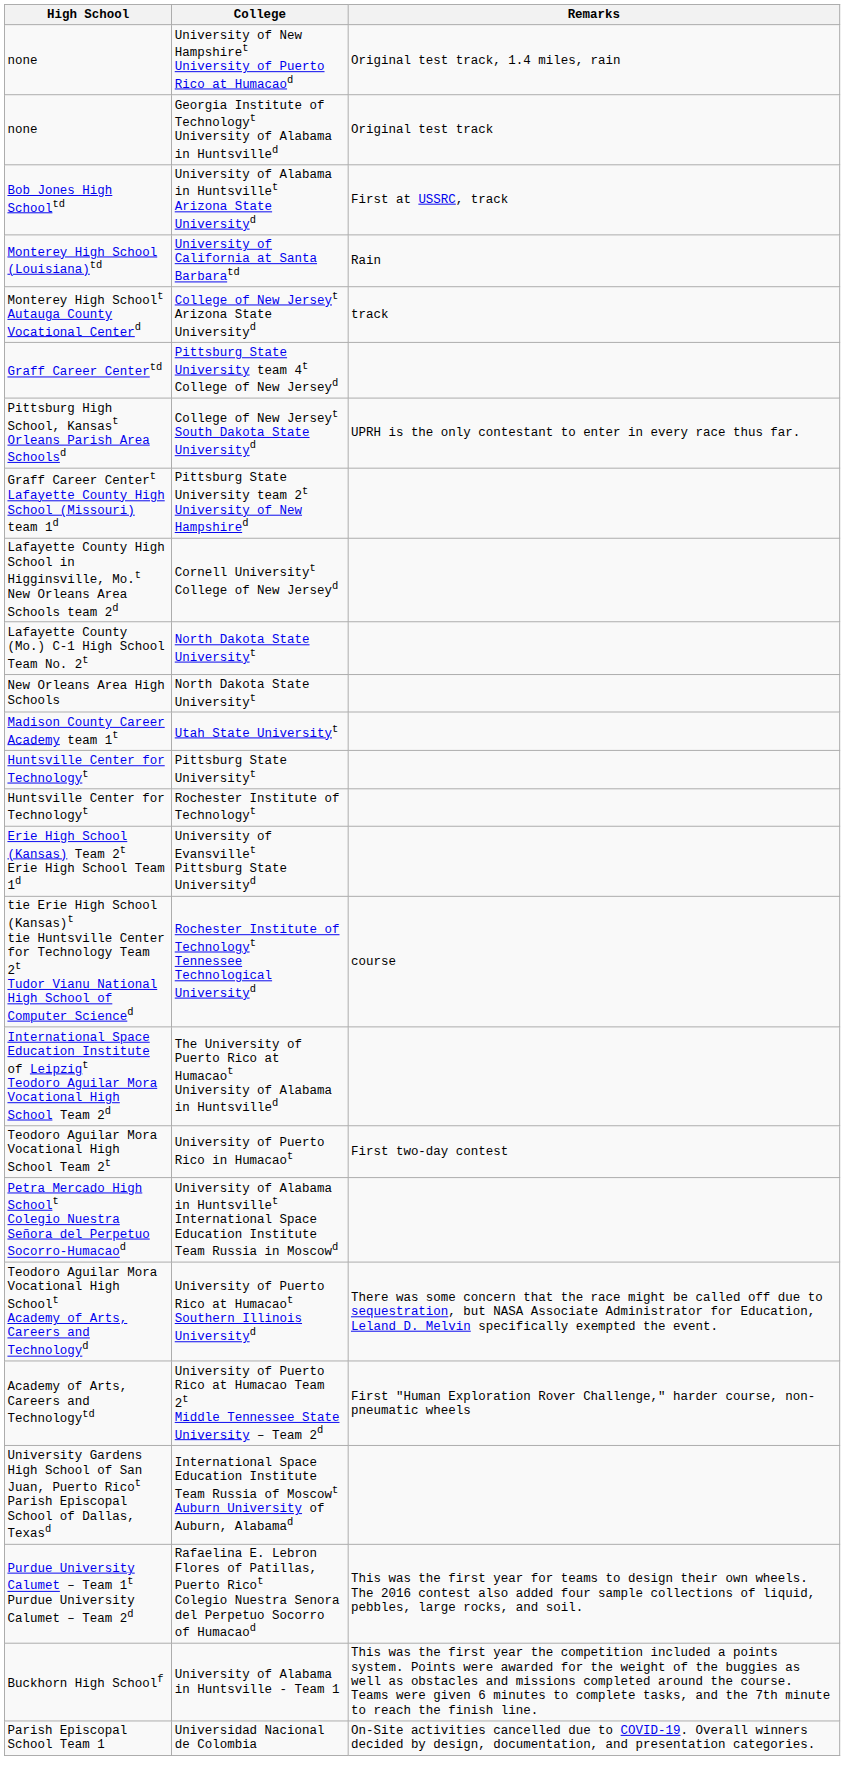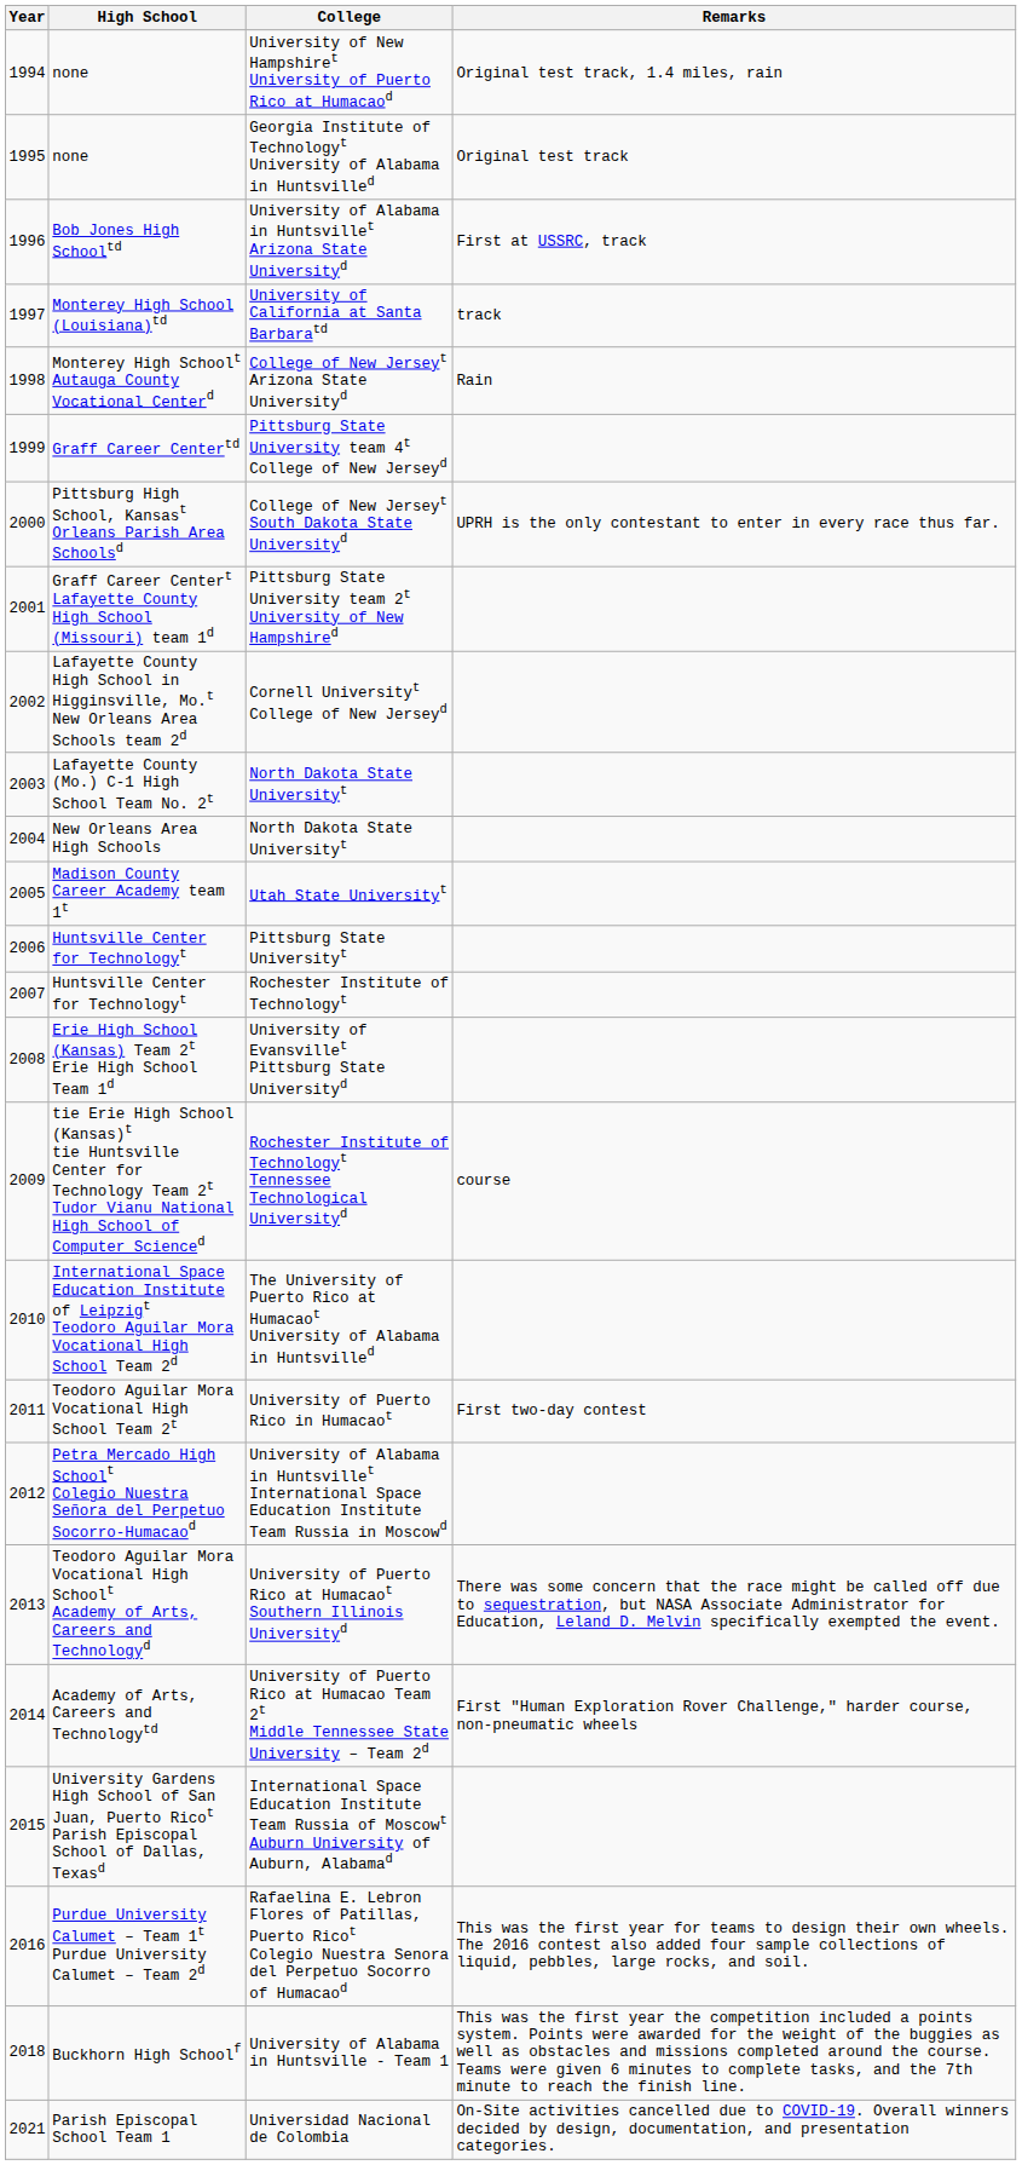 <table class="wikitable">
 <tr>
+<th>Year</th>
 <th>High School</th>
 <th>College</th>
 <th>Remarks</th>
 </tr>
 <tr>
+<td>1994</td>
 <td>none</td>
 <td>University of New Hampshire<sup>t</sup><br><a href='#'>University of Puerto Rico at Humacao</a><sup>d</sup></td>
 <td>Original test track, 1.4 miles, rain</td>
 </tr>
 <tr>
+<td>1995</td>
 <td>none</td>
 <td>Georgia Institute of Technology<sup>t</sup><br>University of Alabama in Huntsville<sup>d</sup></td>
 <td>Original test track</td>
 </tr>
 <tr>
+<td>1996</td>
 <td><a href='#'>Bob Jones High School</a><sup>td</sup></td>
 <td>University of Alabama in Huntsville<sup>t</sup><br><a href='#'>Arizona State University</a><sup>d</sup></td>
 <td>First at <a href='#'>USSRC</a>,  track</td>
 </tr>
 <tr>
+<td>1997</td>
 <td><a href='#'>Monterey High School (Louisiana)</a><sup>td</sup></td>
 <td><a href='#'>University of California at Santa Barbara</a><sup>td</sup></td>
+<td> track</td>
+</tr>
+<tr>
+<td>1998</td>
+<td>Monterey High School<sup>t</sup><br><a href='#'>Autauga County Vocational Center</a><sup>d</sup></td>
+<td><a href='#'>College of New Jersey</a><sup>t</sup><br>Arizona State University<sup>d</sup></td>
 <td>Rain</td>
 </tr>
 <tr>
-<td>Monterey High School<sup>t</sup><br><a href='#'>Autauga County Vocational Center</a><sup>d</sup></td>
-<td><a href='#'>College of New Jersey</a><sup>t</sup><br>Arizona State University<sup>d</sup></td>
-<td> track</td>
-</tr>
-<tr>
+<td>1999</td>
 <td><a href='#'>Graff Career Center</a><sup>td</sup></td>
 <td><a href='#'>Pittsburg State University</a> team 4<sup>t</sup><br>College of New Jersey<sup>d</sup></td>
 <td></td>
 </tr>
 <tr>
+<td>2000</td>
 <td>Pittsburg High School, Kansas<sup>t</sup><br><a href='#'>Orleans Parish Area Schools</a><sup>d</sup></td>
 <td>College of New Jersey<sup>t</sup><br><a href='#'>South Dakota State University</a><sup>d</sup></td>
 <td>UPRH is the only contestant to enter in every race thus far.</td>
 </tr>
 <tr>
+<td>2001</td>
 <td>Graff Career Center<sup>t</sup><br><a href='#'>Lafayette County High School (Missouri)</a> team 1<sup>d</sup></td>
 <td>Pittsburg State University team 2<sup>t</sup><br><a href='#'>University of New Hampshire</a><sup>d</sup></td>
 <td></td>
 </tr>
 <tr>
+<td>2002</td>
 <td>Lafayette County High School in Higginsville, Mo.<sup>t</sup><br>New Orleans Area Schools team 2<sup>d</sup></td>
 <td>Cornell University<sup>t</sup><br>College of New Jersey<sup>d</sup></td>
 <td></td>
 </tr>
 <tr>
+<td>2003</td>
 <td>Lafayette County (Mo.) C-1 High School Team No. 2<sup>t</sup></td>
 <td><a href='#'>North Dakota State University</a><sup>t</sup></td>
 <td></td>
 </tr>
 <tr>
+<td>2004</td>
 <td>New Orleans Area High Schools</td>
 <td>North Dakota State University<sup>t</sup></td>
 <td></td>
 </tr>
 <tr>
+<td>2005</td>
 <td><a href='#'>Madison County Career Academy</a> team 1<sup>t</sup></td>
 <td><a href='#'>Utah State University</a><sup>t</sup></td>
 <td></td>
 </tr>
 <tr>
+<td>2006</td>
 <td><a href='#'>Huntsville Center for Technology</a><sup>t</sup></td>
 <td>Pittsburg State University<sup>t</sup></td>
 <td></td>
 </tr>
 <tr>
+<td>2007</td>
 <td>Huntsville Center for Technology<sup>t</sup></td>
 <td>Rochester Institute of Technology<sup>t</sup></td>
 <td></td>
 </tr>
 <tr>
+<td>2008</td>
 <td><a href='#'>Erie High School (Kansas)</a> Team 2<sup>t</sup><br>Erie High School Team 1<sup>d</sup></td>
 <td>University of Evansville<sup>t</sup><br>Pittsburg State University<sup>d</sup></td>
 <td></td>
 </tr>
 <tr>
+<td>2009</td>
 <td>tie Erie High School (Kansas)<sup>t</sup><br>tie Huntsville Center for Technology Team 2<sup>t</sup><br><a href='#'>Tudor Vianu National High School of Computer Science</a><sup>d</sup></td>
 <td><a href='#'>Rochester Institute of Technology</a><sup>t</sup><br><a href='#'>Tennessee Technological University</a><sup>d</sup></td>
 <td> course</td>
 </tr>
 <tr>
+<td>2010</td>
 <td><a href='#'>International Space Education Institute</a> of <a href='#'>Leipzig</a><sup>t</sup><br><a href='#'>Teodoro Aguilar Mora Vocational High School</a> Team 2<sup>d</sup></td>
 <td>The University of Puerto Rico at Humacao<sup>t</sup><br>University of Alabama in Huntsville<sup>d</sup></td>
 <td></td>
 </tr>
 <tr>
+<td>2011</td>
 <td>Teodoro Aguilar Mora Vocational High School Team 2<sup>t</sup></td>
 <td>University of Puerto Rico in Humacao<sup>t</sup></td>
 <td>First two-day contest</td>
 </tr>
 <tr>
+<td>2012</td>
 <td><a href='#'>Petra Mercado High School</a><sup>t</sup><br><a href='#'>Colegio Nuestra Señora del Perpetuo Socorro-Humacao</a><sup>d</sup></td>
 <td>University of Alabama in Huntsville<sup>t</sup><br>International Space Education Institute Team Russia in Moscow<sup>d</sup></td>
 <td></td>
 </tr>
 <tr>
+<td>2013</td>
 <td>Teodoro Aguilar Mora Vocational High School<sup>t</sup><br><a href='#'>Academy of Arts, Careers and Technology</a><sup>d</sup></td>
 <td>University of Puerto Rico at Humacao<sup>t</sup><br><a href='#'>Southern Illinois University</a><sup>d</sup></td>
 <td>There was some concern that the race might be called off due to <a href='#'>sequestration</a>, but NASA Associate Administrator for Education, <a href='#'>Leland D. Melvin</a> specifically exempted the event.</td>
 </tr>
 <tr>
+<td>2014</td>
 <td>Academy of Arts, Careers and Technology<sup>td</sup></td>
 <td>University of Puerto Rico at Humacao Team 2<sup>t</sup><br><a href='#'>Middle Tennessee State University</a> – Team 2<sup>d</sup></td>
 <td>First "Human Exploration Rover Challenge," harder course, non-pneumatic wheels</td>
 </tr>
 <tr>
+<td>2015</td>
 <td>University Gardens High School of San Juan, Puerto Rico<sup>t</sup><br>Parish Episcopal School of Dallas, Texas<sup>d</sup></td>
 <td>International Space Education Institute Team Russia of Moscow<sup>t</sup><br><a href='#'>Auburn University</a> of Auburn, Alabama<sup>d</sup></td>
 <td></td>
 </tr>
 <tr>
+<td>2016</td>
 <td><a href='#'>Purdue University Calumet</a> – Team 1<sup>t</sup><br>Purdue University Calumet – Team 2<sup>d</sup></td>
 <td>Rafaelina E. Lebron Flores of Patillas, Puerto Rico<sup>t</sup><br>Colegio Nuestra Senora del Perpetuo Socorro of Humacao<sup>d</sup></td>
 <td>This was the first year for teams to design their own wheels.  The 2016 contest also added four sample collections of liquid, pebbles, large rocks, and soil.</td>
 </tr>
 <tr>
+<td>2018</td>
 <td>Buckhorn High School<sup>f</sup></td>
 <td>University of Alabama in Huntsville - Team 1</td>
 <td>This was the first year the competition included a points system. Points were awarded for the weight of the buggies as well as obstacles and missions completed around the course. Teams were given 6 minutes to complete tasks, and the 7th minute to reach the finish line.</td>
 </tr>
 <tr>
+<td>2021</td>
 <td>Parish Episcopal School Team 1</td>
 <td>Universidad Nacional de Colombia</td>
 <td>On-Site activities cancelled due to <a href='#'>COVID-19</a>. Overall winners decided by design, documentation, and presentation categories.</td>
 </tr>
 </table>
